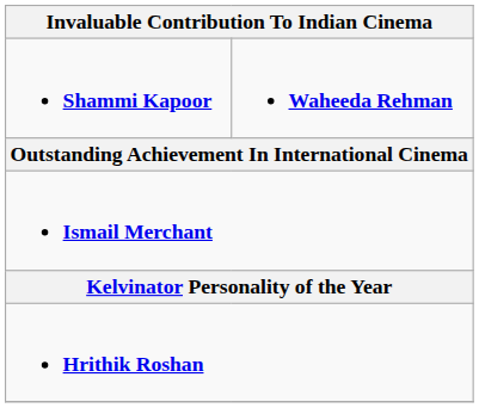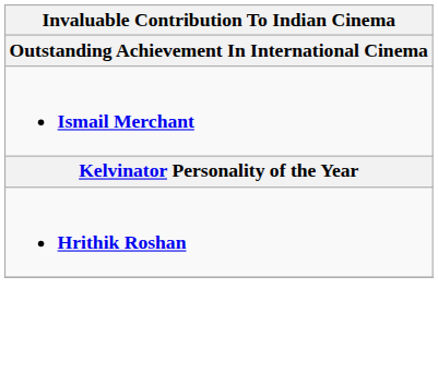 <table class="wikitable">
 <tr>
 <th colspan="2">Invaluable Contribution To Indian Cinema</th>
-</tr>
-<tr>
-<td><br><ul><li><strong><a href='#'>Shammi Kapoor</a></strong></li></ul></td>
-<td><br><ul><li><strong><a href='#'>Waheeda Rehman</a></strong></li></ul></td>
 </tr>
 <tr>
 <th colspan="2">Outstanding Achievement In International Cinema</th>
 </tr>
 <tr>
 <td colspan="2"><br><ul><li><strong><a href='#'>Ismail Merchant</a></strong></li></ul></td>
 </tr>
 <tr>
 <th colspan="2"><a href='#'>Kelvinator</a> Personality of the Year</th>
 </tr>
 <tr>
 <td colspan="2"><br><ul><li><strong><a href='#'>Hrithik Roshan</a></strong></li></ul></td>
 </tr>
 <tr>
 </tr>
 </table>
